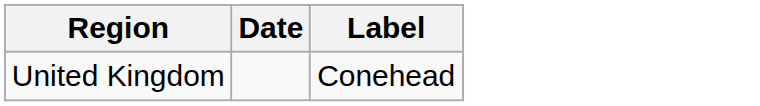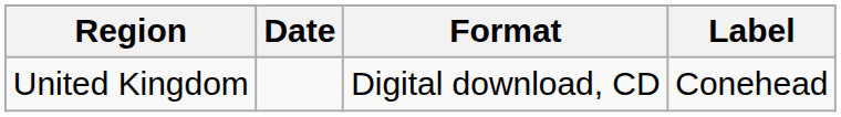 <table class="wikitable plainrowheaders">
 <tr>
 <th scope="col">Region</th>
 <th scope="col">Date</th>
+<th scope="col">Format</th>
 <th scope="col">Label</th>
 </tr>
 <tr>
 <td>United Kingdom</td>
 <td></td>
+<td>Digital download, CD</td>
 <td>Conehead</td>
 </tr>
 </table>
